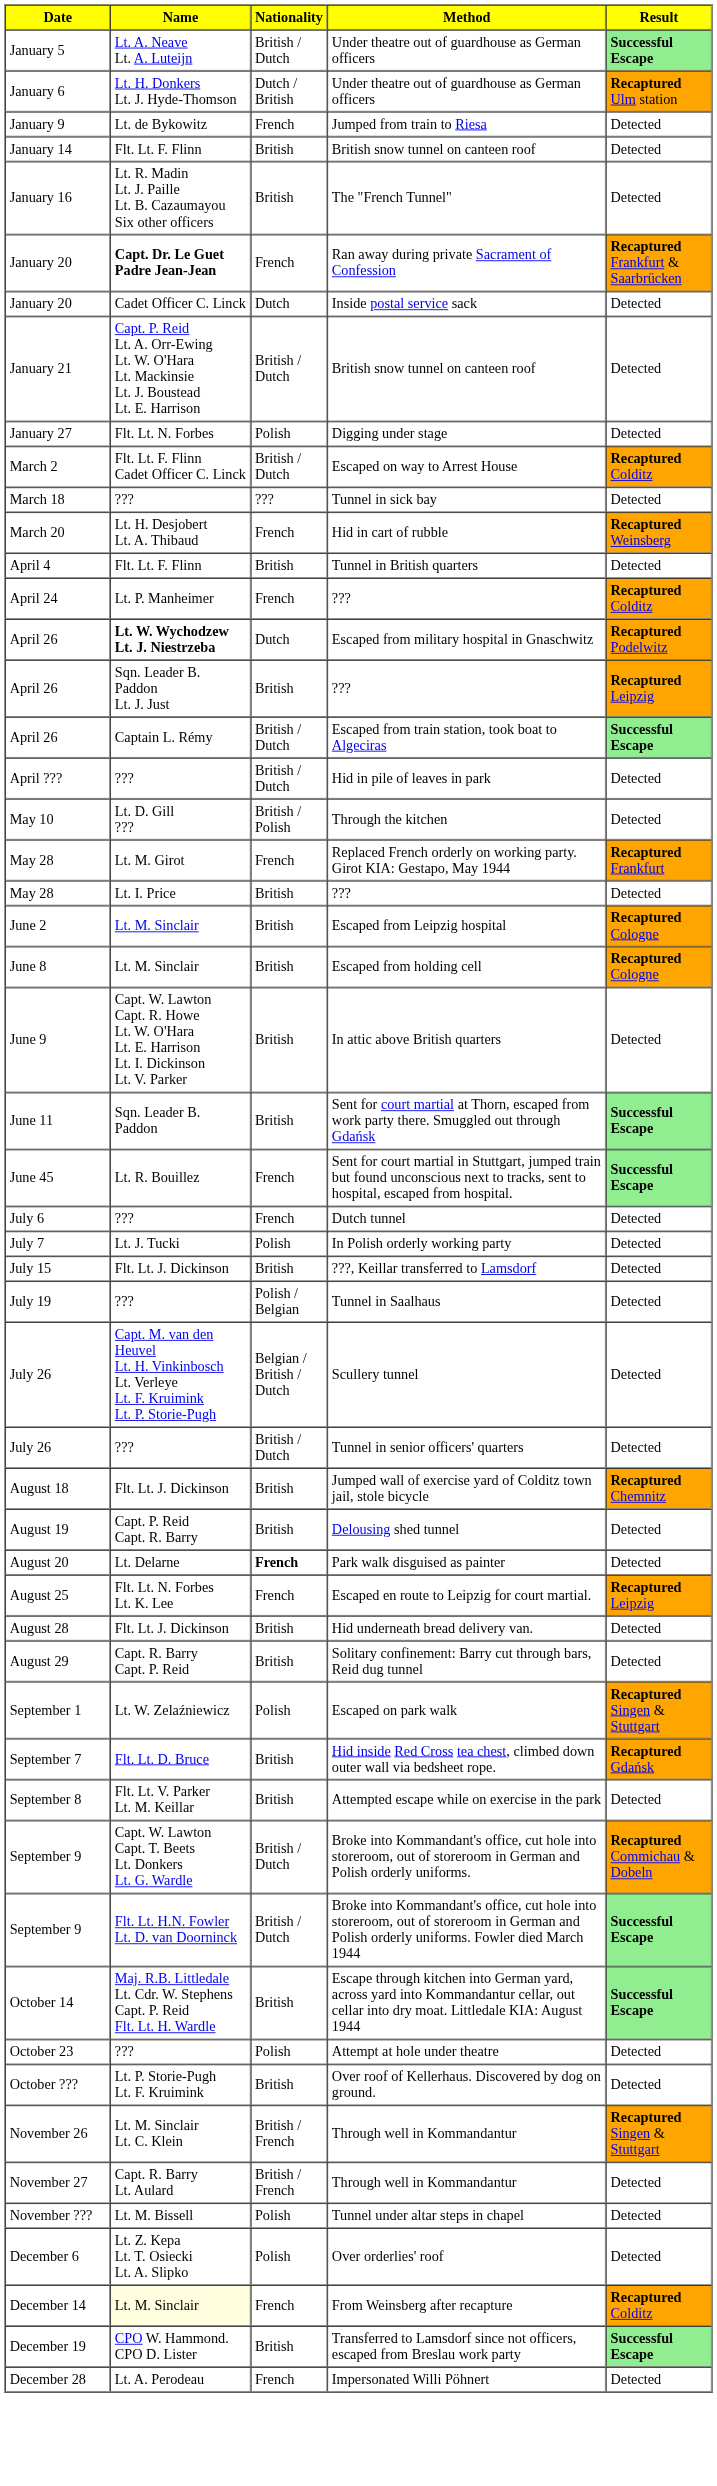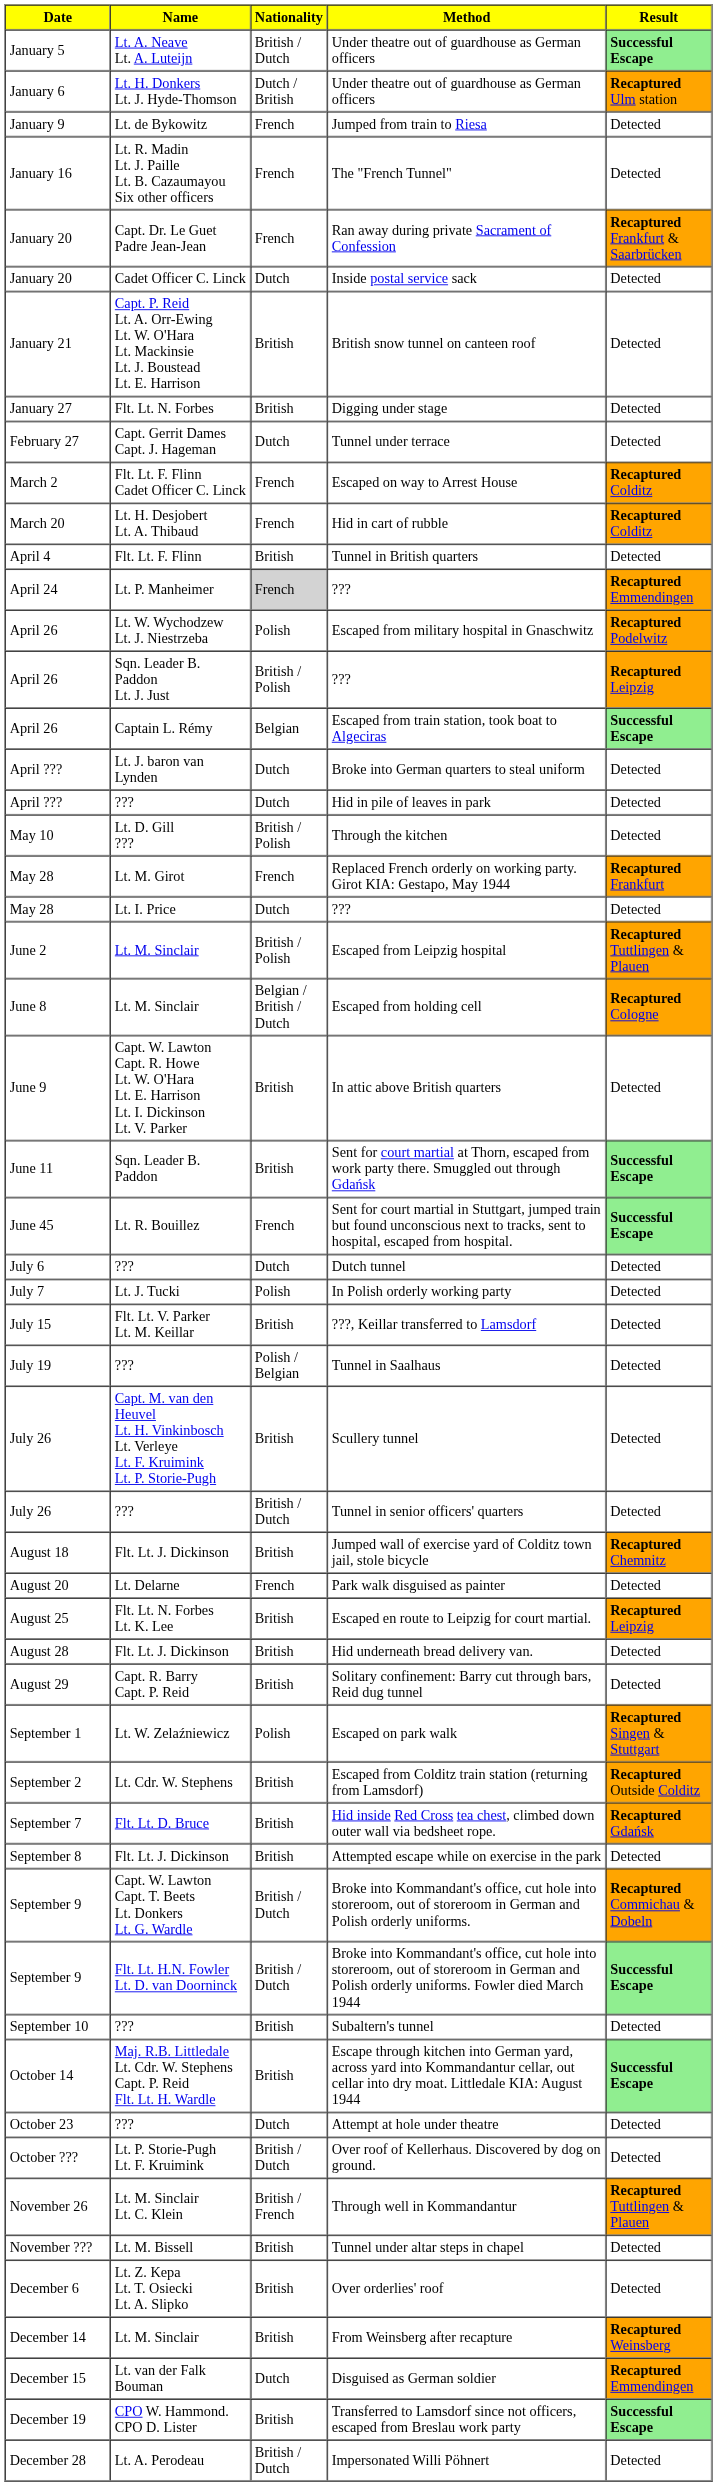 <table border="1" cellspacing="0" cellpadding="4" align="center" width="90%">
 <tr style="background-color:yellow; color:black">
 <th>Date</th>
 <th>Name</th>
 <th>Nationality</th>
 <th>Method</th>
 <th>Result</th>
 </tr>
 <tr>
 <td width="15%">January 5</td>
 <td width="20%"><a href='#'>Lt. A. Neave</a><br>Lt. <a href='#'>A. Luteijn</a></td>
 <td width="10%">British / Dutch</td>
 <td width="40%">Under theatre out of guardhouse as German officers</td>
 <td width="15%" style="background-color:lightgreen"><strong>Successful Escape</strong></td>
 </tr>
 <tr>
 <td>January 6</td>
 <td><a href='#'>Lt. H. Donkers</a> <br>Lt. J. Hyde-Thomson</td>
 <td>Dutch / British</td>
 <td>Under theatre out of guardhouse as German officers</td>
 <td style="background-color:orange"><strong>Recaptured</strong><br><a href='#'>Ulm</a> station</td>
 </tr>
 <tr>
 <td>January 9</td>
 <td>Lt. de Bykowitz</td>
 <td>French</td>
 <td>Jumped from train to <a href='#'>Riesa</a></td>
 <td>Detected</td>
 </tr>
 <tr>
-<td>January 14</td>
-<td>Flt. Lt. F. Flinn</td>
-<td>British</td>
-<td>British snow tunnel on canteen roof</td>
-<td>Detected</td>
-</tr>
-<tr>
 <td>January 16</td>
 <td>Lt. R. Madin<br>Lt. J. Paille<br>Lt. B. Cazaumayou<br>Six other officers</td>
-<td>British</td>
+<td>French</td>
 <td>The "French Tunnel"</td>
 <td>Detected</td>
 </tr>
 <tr>
 <td>January 20</td>
-<td><strong>Capt. Dr. Le Guet<br>Padre Jean-Jean</strong></td>
+<td>Capt. Dr. Le Guet<br>Padre Jean-Jean</td>
 <td>French</td>
 <td>Ran away during private <a href='#'>Sacrament of Confession</a></td>
 <td style="background-color:orange"><strong>Recaptured</strong><br><a href='#'>Frankfurt</a> & <a href='#'>Saarbrücken</a></td>
 </tr>
 <tr>
 <td>January 20</td>
 <td>Cadet Officer C. Linck</td>
 <td>Dutch</td>
 <td>Inside <a href='#'>postal service</a> sack</td>
 <td>Detected</td>
 </tr>
 <tr>
 <td>January 21</td>
 <td><a href='#'>Capt. P. Reid</a><br>Lt. A. Orr-Ewing<br>Lt. W. O'Hara<br>Lt. Mackinsie<br>Lt. J. Boustead<br>Lt. E. Harrison</td>
-<td>British / Dutch</td>
+<td>British</td>
 <td>British snow tunnel on canteen roof</td>
 <td>Detected</td>
 </tr>
 <tr>
 <td>January 27</td>
 <td>Flt. Lt. N. Forbes</td>
-<td>Polish</td>
+<td>British</td>
 <td>Digging under stage</td>
+<td>Detected</td>
+</tr>
+<tr>
+<td>February 27</td>
+<td>Capt. Gerrit Dames<br>Capt. J. Hageman</td>
+<td>Dutch</td>
+<td>Tunnel under terrace</td>
 <td>Detected</td>
 </tr>
 <tr>
 <td>March 2</td>
 <td>Flt. Lt. F. Flinn<br>Cadet Officer C. Linck</td>
-<td>British / Dutch</td>
+<td>French</td>
 <td>Escaped on way to Arrest House</td>
 <td style="background-color:orange"><strong>Recaptured</strong><br><a href='#'>Colditz</a></td>
-</tr>
-<tr>
-<td>March 18</td>
-<td>???</td>
-<td>???</td>
-<td>Tunnel in sick bay</td>
-<td>Detected</td>
 </tr>
 <tr>
 <td>March 20</td>
 <td>Lt. H. Desjobert<br>Lt. A. Thibaud</td>
 <td>French</td>
 <td>Hid in cart of rubble</td>
-<td style="background-color:orange"><strong>Recaptured</strong><br><a href='#'>Weinsberg</a></td>
+<td style="background-color:orange"><strong>Recaptured</strong><br><a href='#'>Colditz</a></td>
 </tr>
 <tr>
 <td>April 4</td>
 <td>Flt. Lt. F. Flinn</td>
 <td>British</td>
 <td>Tunnel in British quarters</td>
 <td>Detected</td>
 </tr>
 <tr>
 <td>April 24</td>
 <td>Lt. P. Manheimer</td>
-<td>French</td>
+<td style="background: lightgrey;">French</td>
 <td>???</td>
-<td style="background-color:orange"><strong>Recaptured</strong><br><a href='#'>Colditz</a></td>
+<td style="background-color:orange"><strong>Recaptured</strong><br><a href='#'>Emmendingen</a></td>
 </tr>
 <tr>
 <td>April 26</td>
-<td><strong>Lt. W. Wychodzew<br>Lt. J. Niestrzeba</strong></td>
-<td>Dutch</td>
+<td>Lt. W. Wychodzew<br>Lt. J. Niestrzeba</td>
+<td>Polish</td>
 <td>Escaped from military hospital in Gnaschwitz</td>
 <td style="background-color:orange"><strong>Recaptured</strong><br><a href='#'>Podelwitz</a></td>
 </tr>
 <tr>
 <td>April 26</td>
 <td>Sqn. Leader B. Paddon<br>Lt. J. Just</td>
-<td>British</td>
+<td>British / Polish</td>
 <td>???</td>
 <td style="background-color:orange"><strong>Recaptured</strong><br><a href='#'>Leipzig</a></td>
 </tr>
 <tr>
 <td>April 26</td>
 <td>Captain L. Rémy</td>
-<td>British / Dutch</td>
+<td>Belgian</td>
 <td>Escaped from train station, took boat to <a href='#'>Algeciras</a></td>
 <td style="background-color:lightgreen"><strong>Successful Escape</strong></td>
 </tr>
 <tr>
 <td>April ???</td>
+<td>Lt. J. baron van Lynden</td>
+<td>Dutch</td>
+<td>Broke into German quarters to steal uniform</td>
+<td>Detected</td>
+</tr>
+<tr>
+<td>April ???</td>
 <td>???</td>
-<td>British / Dutch</td>
+<td>Dutch</td>
 <td>Hid in pile of leaves in park</td>
 <td>Detected</td>
 </tr>
 <tr>
 <td>May 10</td>
 <td>Lt. D. Gill<br>???</td>
 <td>British / Polish</td>
 <td>Through the kitchen</td>
 <td>Detected</td>
 </tr>
 <tr>
 <td>May 28</td>
 <td>Lt. M. Girot</td>
 <td>French</td>
 <td>Replaced French orderly on working party. Girot KIA: Gestapo, May 1944</td>
 <td style="background-color:orange"><strong>Recaptured</strong><br><a href='#'>Frankfurt</a></td>
 </tr>
 <tr>
 <td>May 28</td>
 <td>Lt. I. Price</td>
-<td>British</td>
+<td>Dutch</td>
 <td>???</td>
 <td>Detected</td>
 </tr>
 <tr>
 <td>June 2</td>
 <td><a href='#'>Lt. M. Sinclair</a></td>
-<td>British</td>
+<td>British / Polish</td>
 <td>Escaped from Leipzig hospital</td>
-<td style="background-color:orange"><strong>Recaptured</strong><br><a href='#'>Cologne</a></td>
+<td style="background-color:orange"><strong>Recaptured</strong><br><a href='#'>Tuttlingen</a> & <a href='#'>Plauen</a></td>
 </tr>
 <tr>
 <td>June 8</td>
 <td>Lt. M. Sinclair</td>
-<td>British</td>
+<td>Belgian / British / Dutch</td>
 <td>Escaped from holding cell</td>
 <td style="background-color:orange"><strong>Recaptured</strong><br><a href='#'>Cologne</a></td>
 </tr>
 <tr>
 <td>June 9</td>
 <td>Capt. W. Lawton<br>Capt. R. Howe<br>Lt. W. O'Hara<br>Lt. E. Harrison<br>Lt. I. Dickinson<br>Lt. V. Parker</td>
 <td>British</td>
 <td>In attic above British quarters</td>
 <td>Detected</td>
 </tr>
 <tr>
 <td>June 11</td>
 <td>Sqn. Leader B. Paddon</td>
 <td>British</td>
 <td>Sent for <a href='#'>court martial</a> at Thorn, escaped from work party there. Smuggled out through <a href='#'>Gdańsk</a></td>
 <td style="background-color:lightgreen"><strong>Successful Escape</strong></td>
 </tr>
 <tr>
 <td>June 45</td>
 <td>Lt. R. Bouillez</td>
 <td>French</td>
 <td>Sent for court martial in Stuttgart, jumped train but found unconscious next to tracks, sent to hospital, escaped from hospital.</td>
 <td style="background-color:lightgreen"><strong>Successful Escape</strong></td>
 </tr>
 <tr>
 <td>July 6</td>
 <td>???</td>
-<td>French</td>
+<td>Dutch</td>
 <td>Dutch tunnel</td>
 <td>Detected</td>
 </tr>
 <tr>
 <td>July 7</td>
 <td>Lt. J. Tucki</td>
 <td>Polish</td>
 <td>In Polish orderly working party</td>
 <td>Detected</td>
 </tr>
 <tr>
 <td>July 15</td>
-<td>Flt. Lt. J. Dickinson</td>
+<td>Flt. Lt. V. Parker<br>Lt. M. Keillar</td>
 <td>British</td>
 <td>???, Keillar transferred to <a href='#'>Lamsdorf</a></td>
 <td>Detected</td>
 </tr>
 <tr>
 <td>July 19</td>
 <td>???</td>
 <td>Polish / Belgian</td>
 <td>Tunnel in Saalhaus</td>
 <td>Detected</td>
 </tr>
 <tr>
 <td>July 26</td>
 <td><a href='#'>Capt. M. van den Heuvel</a><br><a href='#'>Lt. H. Vinkinbosch</a><br>Lt. Verleye<br><a href='#'>Lt. F. Kruimink</a><br> <a href='#'>Lt. P. Storie-Pugh</a></td>
-<td>Belgian / British / Dutch</td>
+<td>British</td>
 <td>Scullery tunnel</td>
 <td>Detected</td>
 </tr>
 <tr>
 <td>July 26</td>
 <td>???</td>
 <td>British / Dutch</td>
 <td>Tunnel in senior officers' quarters</td>
 <td>Detected</td>
 </tr>
 <tr>
 <td>August 18</td>
 <td>Flt. Lt. J. Dickinson</td>
 <td>British</td>
 <td>Jumped wall of exercise yard of Colditz town jail, stole bicycle</td>
 <td style="background-color:orange"><strong>Recaptured</strong><br><a href='#'>Chemnitz</a></td>
 </tr>
 <tr>
-<td>August 19</td>
-<td>Capt. P. Reid<br>Capt. R. Barry</td>
-<td>British</td>
-<td><a href='#'>Delousing</a> shed tunnel</td>
-<td>Detected</td>
-</tr>
-<tr>
 <td>August 20</td>
 <td>Lt. Delarne</td>
-<td><strong>French</strong></td>
+<td>French</td>
 <td>Park walk disguised as painter</td>
 <td>Detected</td>
 </tr>
 <tr>
 <td>August 25</td>
 <td>Flt. Lt. N. Forbes<br>Lt. K. Lee</td>
-<td>French</td>
+<td>British</td>
 <td>Escaped en route to Leipzig for court martial.</td>
 <td style="background-color:orange"><strong>Recaptured</strong><br><a href='#'>Leipzig</a></td>
 </tr>
 <tr>
 <td>August 28</td>
 <td>Flt. Lt. J. Dickinson</td>
 <td>British</td>
 <td>Hid underneath bread delivery van.</td>
 <td>Detected</td>
 </tr>
 <tr>
 <td>August 29</td>
 <td>Capt. R. Barry<br>Capt. P. Reid</td>
 <td>British</td>
 <td>Solitary confinement: Barry cut through bars, Reid dug tunnel</td>
 <td>Detected</td>
 </tr>
 <tr>
 <td>September 1</td>
 <td>Lt. W. Zelaźniewicz</td>
 <td>Polish</td>
 <td>Escaped on park walk</td>
 <td style="background-color:orange"><strong>Recaptured</strong><br><a href='#'>Singen</a> & <a href='#'>Stuttgart</a></td>
 </tr>
 <tr>
+<td>September 2</td>
+<td>Lt. Cdr. W. Stephens</td>
+<td>British</td>
+<td>Escaped from Colditz train station (returning from Lamsdorf)</td>
+<td style="background-color:orange"><strong>Recaptured</strong><br>Outside <a href='#'>Colditz</a></td>
+</tr>
+<tr>
 <td>September 7</td>
 <td><a href='#'>Flt. Lt. D. Bruce</a></td>
 <td>British</td>
 <td><a href='#'>Hid inside</a> <a href='#'>Red Cross</a> <a href='#'>tea chest</a>, climbed down outer wall via bedsheet rope.</td>
 <td style="background-color:orange"><strong>Recaptured</strong><br><a href='#'>Gdańsk</a></td>
 </tr>
 <tr>
 <td>September 8</td>
-<td>Flt. Lt. V. Parker<br>Lt. M. Keillar</td>
+<td>Flt. Lt. J. Dickinson</td>
 <td>British</td>
 <td>Attempted escape while on exercise in the park</td>
 <td>Detected</td>
 </tr>
 <tr>
 <td>September 9</td>
 <td>Capt. W. Lawton<br>Capt. T. Beets<br>Lt. Donkers<br> <a href='#'>Lt. G. Wardle</a> <br></td>
 <td>British / Dutch</td>
 <td>Broke into Kommandant's office, cut hole into storeroom, out of storeroom in German and Polish orderly uniforms.</td>
 <td style="background-color:orange"><strong>Recaptured</strong><br><a href='#'>Commichau</a> & <a href='#'>Dobeln</a></td>
 </tr>
 <tr>
 <td>September 9</td>
 <td><a href='#'>Flt. Lt. H.N. Fowler</a><br><a href='#'>Lt. D. van Doorninck</a></td>
 <td>British / Dutch</td>
 <td>Broke into Kommandant's office, cut hole into storeroom, out of storeroom in German and Polish orderly uniforms. Fowler died March 1944</td>
 <td style="background-color:lightgreen"><strong>Successful Escape</strong></td>
 </tr>
 <tr>
+<td>September 10</td>
+<td>???</td>
+<td>British</td>
+<td>Subaltern's tunnel</td>
+<td>Detected</td>
+</tr>
+<tr>
 <td>October 14</td>
 <td><a href='#'>Maj. R.B. Littledale</a><br>Lt. Cdr. W. Stephens<br>Capt. P. Reid<br><a href='#'>Flt. Lt. H. Wardle</a></td>
 <td>British</td>
 <td>Escape through kitchen into German yard, across yard into Kommandantur cellar, out cellar into dry moat. Littledale KIA: August 1944</td>
 <td style="background-color:lightgreen"><strong>Successful Escape</strong></td>
 </tr>
 <tr>
 <td>October 23</td>
 <td>???</td>
-<td>Polish</td>
+<td>Dutch</td>
 <td>Attempt at hole under theatre</td>
 <td>Detected</td>
 </tr>
 <tr>
 <td>October ???</td>
 <td>Lt. P. Storie-Pugh<br>Lt. F. Kruimink</td>
-<td>British</td>
+<td>British / Dutch</td>
 <td>Over roof of Kellerhaus. Discovered by dog on ground.</td>
 <td>Detected</td>
 </tr>
 <tr>
 <td>November 26</td>
 <td>Lt. M. Sinclair<br>Lt. C. Klein</td>
 <td>British / French</td>
 <td>Through well in Kommandantur</td>
-<td style="background-color:orange"><strong>Recaptured</strong><br><a href='#'>Singen</a> & <a href='#'>Stuttgart</a></td>
-</tr>
-<tr>
-<td>November 27</td>
-<td>Capt. R. Barry<br>Lt. Aulard</td>
-<td>British / French</td>
-<td>Through well in Kommandantur</td>
-<td>Detected</td>
+<td style="background-color:orange"><strong>Recaptured</strong><br><a href='#'>Tuttlingen</a> & <a href='#'>Plauen</a></td>
 </tr>
 <tr>
 <td>November ???</td>
 <td>Lt. M. Bissell</td>
-<td>Polish</td>
+<td>British</td>
 <td>Tunnel under altar steps in chapel</td>
 <td>Detected</td>
 </tr>
 <tr>
 <td>December 6</td>
 <td>Lt. Z. Kepa<br>Lt. T. Osiecki<br>Lt. A. Slipko</td>
-<td>Polish</td>
+<td>British</td>
 <td>Over orderlies' roof</td>
 <td>Detected</td>
 </tr>
 <tr>
 <td>December 14</td>
-<td style="background: lightyellow;">Lt. M. Sinclair</td>
-<td>French</td>
+<td>Lt. M. Sinclair</td>
+<td>British</td>
 <td>From Weinsberg after recapture</td>
-<td style="background-color:orange"><strong>Recaptured</strong><br><a href='#'>Colditz</a></td>
+<td style="background-color:orange"><strong>Recaptured</strong><br><a href='#'>Weinsberg</a></td>
+</tr>
+<tr>
+<td>December 15</td>
+<td>Lt. van der Falk Bouman</td>
+<td>Dutch</td>
+<td>Disguised as German soldier</td>
+<td style="background-color:orange"><strong>Recaptured</strong><br><a href='#'>Emmendingen</a></td>
 </tr>
 <tr>
 <td>December 19</td>
 <td><a href='#'>CPO</a> W. Hammond.<br>CPO D. Lister</td>
 <td>British</td>
 <td>Transferred to Lamsdorf since not officers, escaped from Breslau work party</td>
 <td style="background-color:lightgreen"><strong>Successful Escape</strong></td>
 </tr>
 <tr>
 <td>December 28</td>
 <td>Lt. A. Perodeau</td>
-<td>French</td>
+<td>British / Dutch</td>
 <td>Impersonated Willi Pöhnert</td>
 <td>Detected</td>
 </tr>
 <tr>
 </tr>
 </table>
